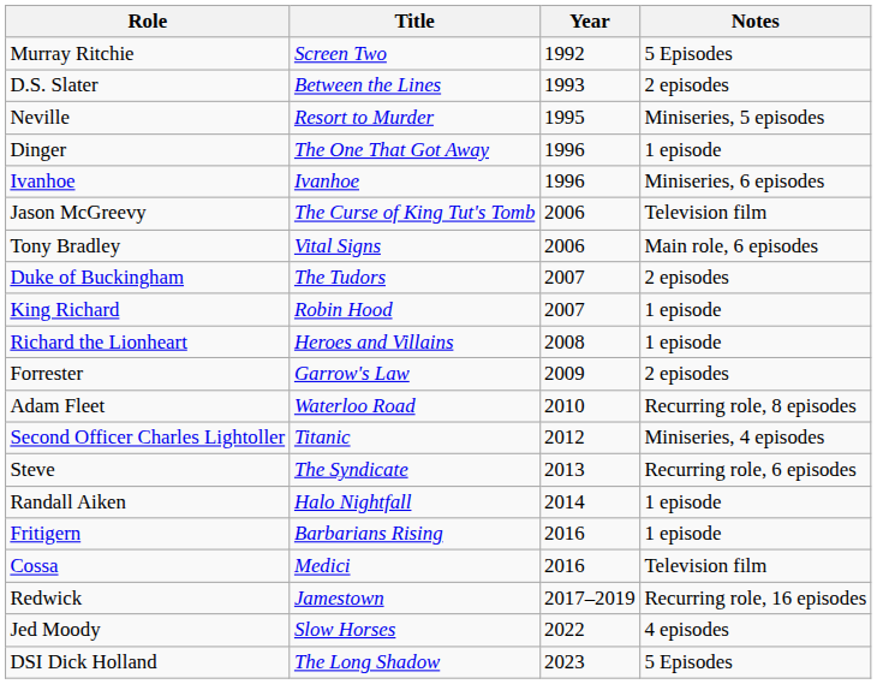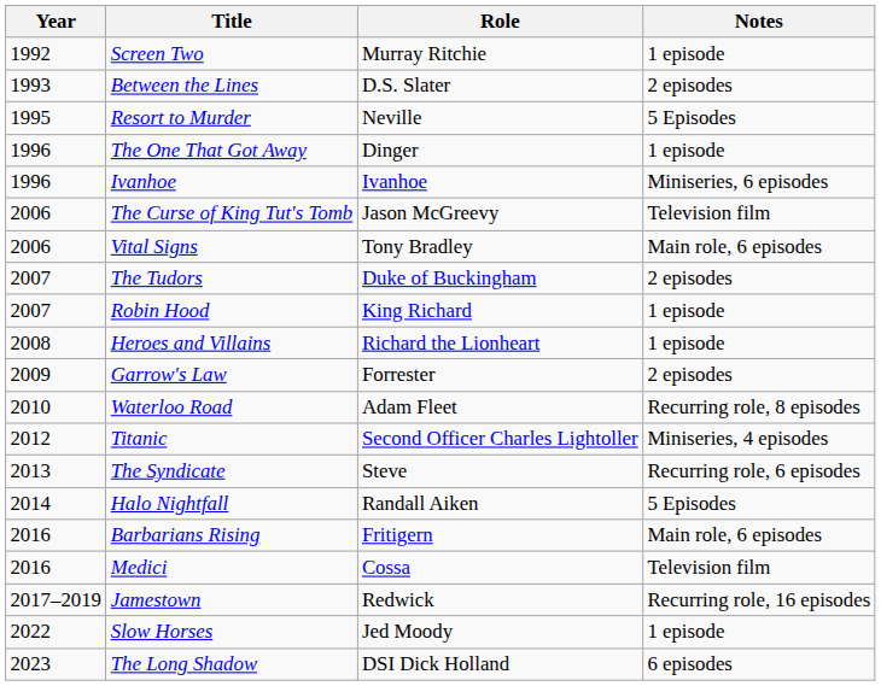 <table class="wikitable sortable">
 <tr>
+<th>Year</th>
+<th>Title</th>
 <th>Role</th>
-<th>Title</th>
-<th>Year</th>
 <th>Notes</th>
 </tr>
 <tr>
+<td>1992</td>
+<td><em><a href='#'>Screen Two</a></em></td>
 <td>Murray Ritchie</td>
-<td><em><a href='#'>Screen Two</a></em></td>
-<td>1992</td>
+<td>1 episode</td>
+</tr>
+<tr>
+<td>1993</td>
+<td><em><a href='#'>Between the Lines</a></em></td>
+<td>D.S. Slater</td>
+<td>2 episodes</td>
+</tr>
+<tr>
+<td>1995</td>
+<td><em><a href='#'>Resort to Murder</a></em></td>
+<td>Neville</td>
 <td>5 Episodes</td>
 </tr>
 <tr>
-<td>D.S. Slater</td>
-<td><em><a href='#'>Between the Lines</a></em></td>
-<td>1993</td>
+<td>1996</td>
+<td><em><a href='#'>The One That Got Away</a></em></td>
+<td>Dinger</td>
+<td>1 episode</td>
+</tr>
+<tr>
+<td>1996</td>
+<td><em><a href='#'>Ivanhoe</a></em></td>
+<td><a href='#'>Ivanhoe</a></td>
+<td>Miniseries, 6 episodes</td>
+</tr>
+<tr>
+<td>2006</td>
+<td><em><a href='#'>The Curse of King Tut's Tomb</a></em></td>
+<td>Jason McGreevy</td>
+<td>Television film</td>
+</tr>
+<tr>
+<td>2006</td>
+<td><em><a href='#'>Vital Signs</a></em></td>
+<td>Tony Bradley</td>
+<td>Main role, 6 episodes</td>
+</tr>
+<tr>
+<td>2007</td>
+<td><em><a href='#'>The Tudors</a></em></td>
+<td><a href='#'>Duke of Buckingham</a></td>
 <td>2 episodes</td>
 </tr>
 <tr>
-<td>Neville</td>
-<td><em><a href='#'>Resort to Murder</a></em></td>
-<td>1995</td>
-<td>Miniseries, 5 episodes</td>
-</tr>
-<tr>
-<td>Dinger</td>
-<td><em><a href='#'>The One That Got Away</a></em></td>
-<td>1996</td>
+<td>2007</td>
+<td><em><a href='#'>Robin Hood</a></em></td>
+<td><a href='#'>King Richard</a></td>
 <td>1 episode</td>
 </tr>
 <tr>
-<td><a href='#'>Ivanhoe</a></td>
-<td><em><a href='#'>Ivanhoe</a></em></td>
-<td>1996</td>
-<td>Miniseries, 6 episodes</td>
+<td>2008</td>
+<td><em><a href='#'>Heroes and Villains</a></em></td>
+<td><a href='#'>Richard the Lionheart</a></td>
+<td>1 episode</td>
 </tr>
 <tr>
-<td>Jason McGreevy</td>
-<td><em><a href='#'>The Curse of King Tut's Tomb</a></em></td>
-<td>2006</td>
+<td>2009</td>
+<td><em><a href='#'>Garrow's Law</a></em></td>
+<td>Forrester</td>
+<td>2 episodes</td>
+</tr>
+<tr>
+<td>2010</td>
+<td><em><a href='#'>Waterloo Road</a></em></td>
+<td>Adam Fleet</td>
+<td>Recurring role, 8 episodes</td>
+</tr>
+<tr>
+<td>2012</td>
+<td><em><a href='#'>Titanic</a></em></td>
+<td><a href='#'>Second Officer Charles Lightoller</a></td>
+<td>Miniseries, 4 episodes</td>
+</tr>
+<tr>
+<td>2013</td>
+<td><em><a href='#'>The Syndicate</a></em></td>
+<td>Steve</td>
+<td>Recurring role, 6 episodes</td>
+</tr>
+<tr>
+<td>2014</td>
+<td><em><a href='#'>Halo Nightfall</a></em></td>
+<td>Randall Aiken</td>
+<td>5 Episodes</td>
+</tr>
+<tr>
+<td>2016</td>
+<td><em><a href='#'>Barbarians Rising</a></em></td>
+<td><a href='#'>Fritigern</a></td>
+<td>Main role, 6 episodes</td>
+</tr>
+<tr>
+<td>2016</td>
+<td><em><a href='#'>Medici</a></em></td>
+<td><a href='#'>Cossa</a></td>
 <td>Television film</td>
 </tr>
 <tr>
-<td>Tony Bradley</td>
-<td><em><a href='#'>Vital Signs</a></em></td>
-<td>2006</td>
-<td>Main role, 6 episodes</td>
+<td>2017–2019</td>
+<td><em><a href='#'>Jamestown</a></em></td>
+<td>Redwick</td>
+<td>Recurring role, 16 episodes</td>
 </tr>
 <tr>
-<td><a href='#'>Duke of Buckingham</a></td>
-<td><em><a href='#'>The Tudors</a></em></td>
-<td>2007</td>
-<td>2 episodes</td>
-</tr>
-<tr>
-<td><a href='#'>King Richard</a></td>
-<td><em><a href='#'>Robin Hood</a></em></td>
-<td>2007</td>
+<td>2022</td>
+<td><em><a href='#'>Slow Horses</a></em></td>
+<td>Jed Moody</td>
 <td>1 episode</td>
 </tr>
 <tr>
-<td><a href='#'>Richard the Lionheart</a></td>
-<td><em><a href='#'>Heroes and Villains</a></em></td>
-<td>2008</td>
-<td>1 episode</td>
-</tr>
-<tr>
-<td>Forrester</td>
-<td><em><a href='#'>Garrow's Law</a></em></td>
-<td>2009</td>
-<td>2 episodes</td>
-</tr>
-<tr>
-<td>Adam Fleet</td>
-<td><em><a href='#'>Waterloo Road</a></em></td>
-<td>2010</td>
-<td>Recurring role, 8 episodes</td>
-</tr>
-<tr>
-<td><a href='#'>Second Officer Charles Lightoller</a></td>
-<td><em><a href='#'>Titanic</a></em></td>
-<td>2012</td>
-<td>Miniseries, 4 episodes</td>
-</tr>
-<tr>
-<td>Steve</td>
-<td><em><a href='#'>The Syndicate</a></em></td>
-<td>2013</td>
-<td>Recurring role, 6 episodes</td>
-</tr>
-<tr>
-<td>Randall Aiken</td>
-<td><em><a href='#'>Halo Nightfall</a></em></td>
-<td>2014</td>
-<td>1 episode</td>
-</tr>
-<tr>
-<td><a href='#'>Fritigern</a></td>
-<td><em><a href='#'>Barbarians Rising</a></em></td>
-<td>2016</td>
-<td>1 episode</td>
-</tr>
-<tr>
-<td><a href='#'>Cossa</a></td>
-<td><em><a href='#'>Medici</a></em></td>
-<td>2016</td>
-<td>Television film</td>
-</tr>
-<tr>
-<td>Redwick</td>
-<td><em><a href='#'>Jamestown</a></em></td>
-<td>2017–2019</td>
-<td>Recurring role, 16 episodes</td>
-</tr>
-<tr>
-<td>Jed Moody</td>
-<td><em><a href='#'>Slow Horses</a></em></td>
-<td>2022</td>
-<td>4 episodes</td>
-</tr>
-<tr>
+<td>2023</td>
+<td><em><a href='#'>The Long Shadow</a></em></td>
 <td>DSI Dick Holland</td>
-<td><em><a href='#'>The Long Shadow</a></em></td>
-<td>2023</td>
-<td>5 Episodes</td>
+<td>6 episodes</td>
 </tr>
 </table>
